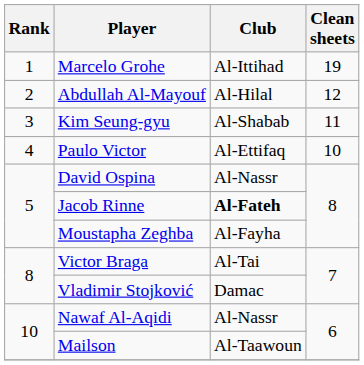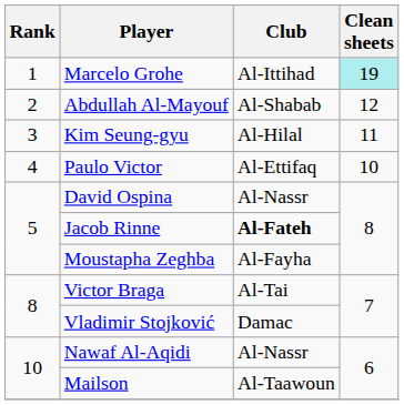 <table class="wikitable" style="text-align:center">
 <tr>
 <th>Rank</th>
 <th>Player</th>
 <th>Club</th>
 <th>Clean<br>sheets</th>
 </tr>
 <tr>
 <td>1</td>
 <td align="left"> <a href='#'>Marcelo Grohe</a></td>
 <td align="left">Al-Ittihad</td>
-<td>19</td>
+<td style="background: paleturquoise;">19</td>
 </tr>
 <tr>
 <td>2</td>
 <td align="left"> <a href='#'>Abdullah Al-Mayouf</a></td>
-<td align="left">Al-Hilal</td>
+<td align="left">Al-Shabab</td>
 <td>12</td>
 </tr>
 <tr>
 <td>3</td>
 <td align="left"> <a href='#'>Kim Seung-gyu</a></td>
-<td align="left">Al-Shabab</td>
+<td align="left">Al-Hilal</td>
 <td>11</td>
 </tr>
 <tr>
 <td>4</td>
 <td align="left"> <a href='#'>Paulo Victor</a></td>
 <td align="left">Al-Ettifaq</td>
 <td>10</td>
 </tr>
 <tr>
 <td rowspan=3>5</td>
 <td align="left"> <a href='#'>David Ospina</a></td>
 <td align="left">Al-Nassr</td>
 <td rowspan=3>8</td>
 </tr>
 <tr>
 <td align="left"> <a href='#'>Jacob Rinne</a></td>
 <td align="left"><strong>Al-Fateh</strong></td>
 </tr>
 <tr>
 <td align="left"> <a href='#'>Moustapha Zeghba</a></td>
 <td align="left">Al-Fayha</td>
 </tr>
 <tr>
 <td rowspan=2>8</td>
 <td align="left"> <a href='#'>Victor Braga</a></td>
 <td align="left">Al-Tai</td>
 <td rowspan=2>7</td>
 </tr>
 <tr>
 <td align="left"> <a href='#'>Vladimir Stojković</a></td>
 <td align="left">Damac</td>
 </tr>
 <tr>
 <td rowspan=2>10</td>
 <td align="left"> <a href='#'>Nawaf Al-Aqidi</a></td>
 <td align="left">Al-Nassr</td>
 <td rowspan=2>6</td>
 </tr>
 <tr>
 <td align="left"> <a href='#'>Mailson</a></td>
 <td align="left">Al-Taawoun</td>
 </tr>
 <tr>
 </tr>
 </table>
